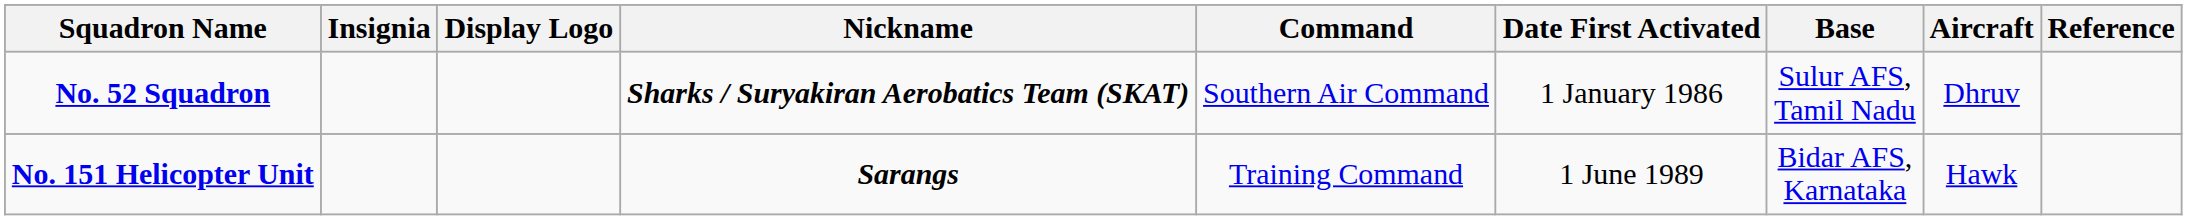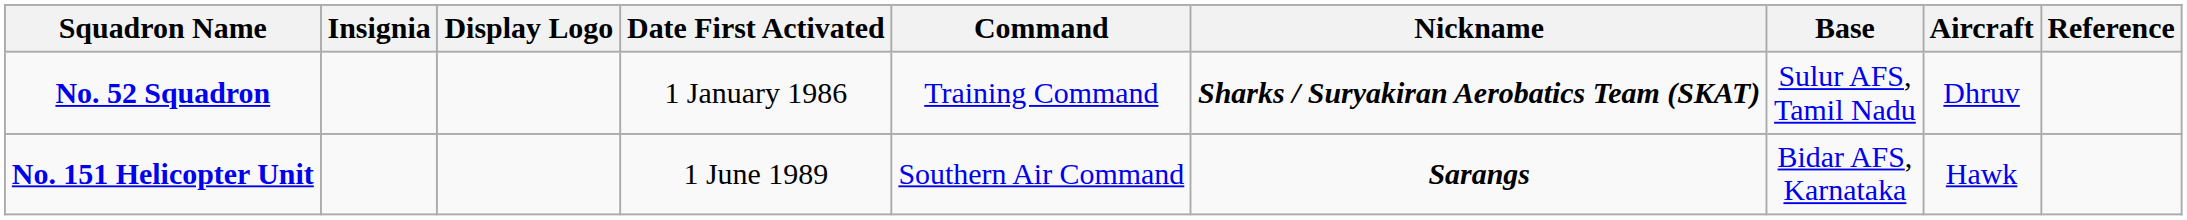 <table class="wikitable sortable" style="text-align:center;"style="font-size: 85%">
 <tr>
 <th>Squadron Name</th>
 <th>Insignia</th>
 <th>Display Logo</th>
+<th>Date First Activated</th>
+<th>Command</th>
 <th>Nickname</th>
-<th>Command</th>
-<th>Date First Activated</th>
 <th>Base</th>
 <th>Aircraft</th>
 <th>Reference</th>
 </tr>
 <tr>
 <td><strong><a href='#'>No. 52 Squadron</a></strong></td>
 <td></td>
 <td></td>
+<td>1 January 1986</td>
+<td><a href='#'>Training Command</a></td>
 <td><strong><em>Sharks / Suryakiran Aerobatics Team (SKAT)</em></strong></td>
-<td><a href='#'>Southern Air Command</a></td>
-<td>1 January 1986</td>
 <td><a href='#'>Sulur AFS</a>, <br><a href='#'>Tamil Nadu</a></td>
 <td><a href='#'>Dhruv</a></td>
 <td></td>
 </tr>
 <tr>
 <td><strong><a href='#'>No. 151 Helicopter Unit</a></strong></td>
 <td></td>
 <td></td>
+<td>1 June 1989</td>
+<td><a href='#'>Southern Air Command</a></td>
 <td><strong><em>Sarangs</em></strong></td>
-<td><a href='#'>Training Command</a></td>
-<td>1 June 1989</td>
 <td><a href='#'>Bidar AFS</a>, <br><a href='#'>Karnataka</a></td>
 <td><a href='#'>Hawk</a></td>
 <td></td>
 </tr>
 </table>
